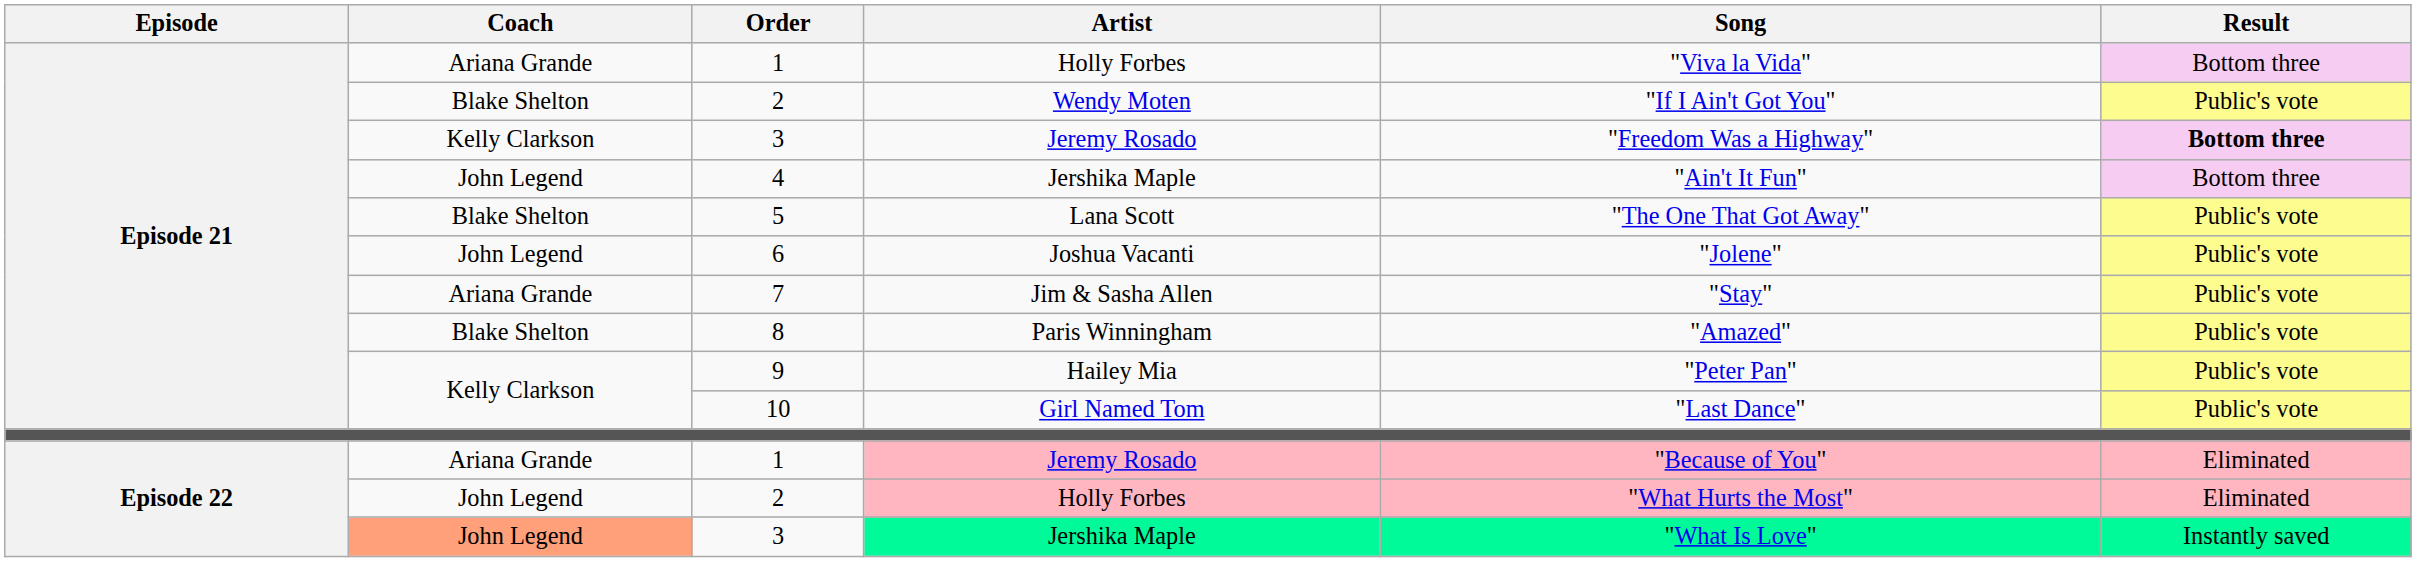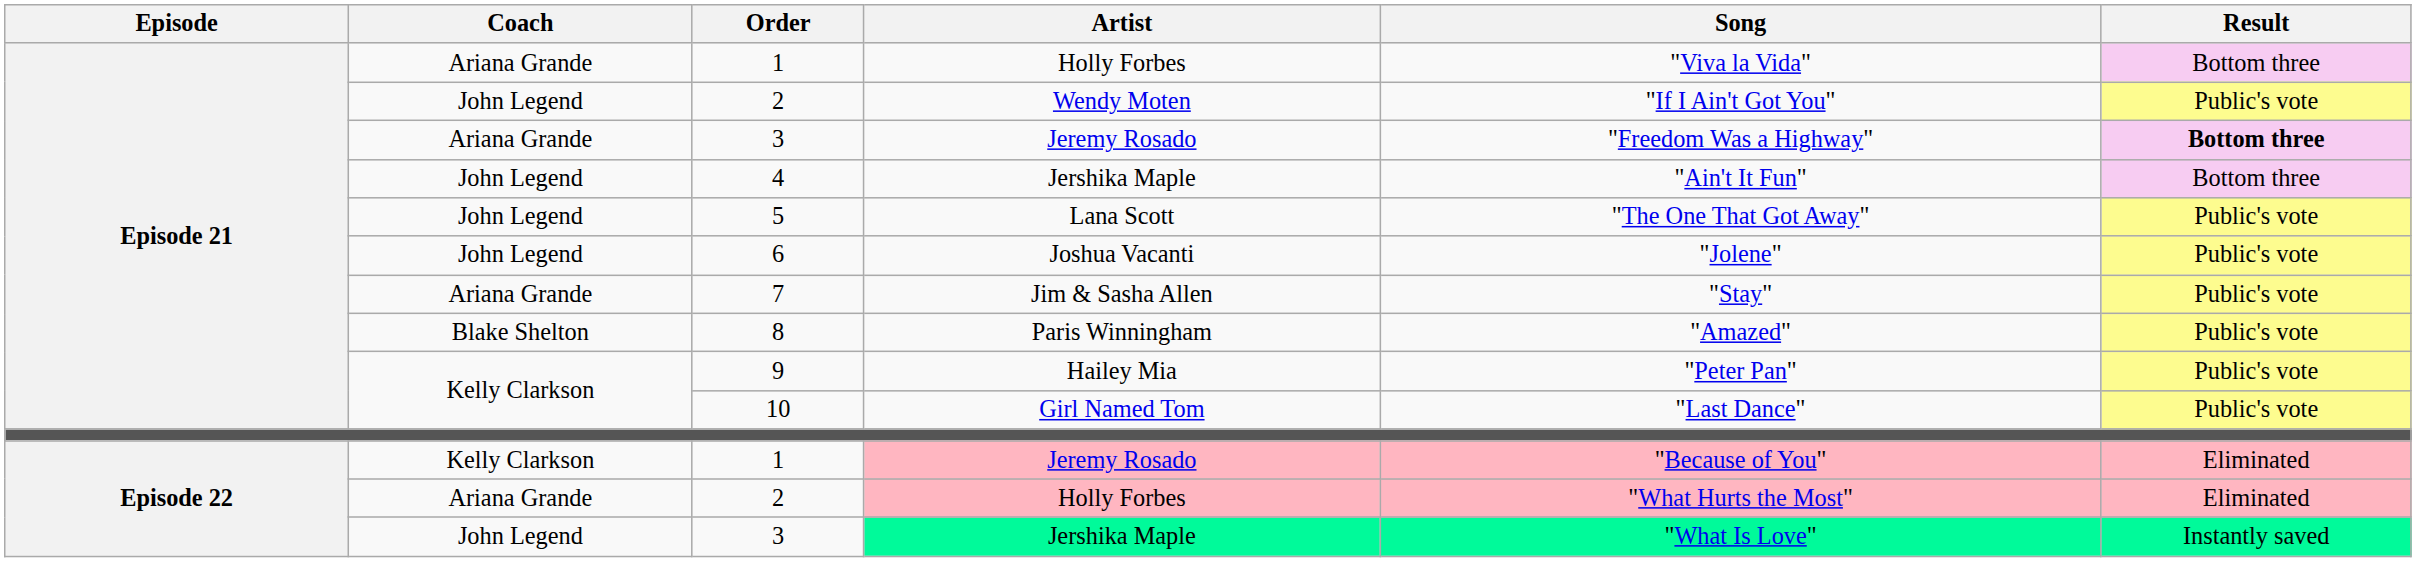 <table class="wikitable" style="text-align:center; width:100%">
 <tr>
 <th style="width:10%">Episode</th>
 <th style="width:10%">Coach</th>
 <th style="width:05%">Order</th>
 <th style="width:15%">Artist</th>
 <th style="width:21%">Song</th>
 <th style="width:09%">Result</th>
 </tr>
 <tr>
 <th scope="row" rowspan="10">Episode 21<br></th>
 <td>Ariana Grande</td>
 <td>1</td>
 <td>Holly Forbes</td>
 <td>"<a href='#'>Viva la Vida</a>"</td>
 <td style="background:#f7ccf2">Bottom three</td>
 </tr>
 <tr>
-<td>Blake Shelton</td>
+<td>John Legend</td>
 <td>2</td>
 <td><a href='#'>Wendy Moten</a></td>
 <td>"<a href='#'>If I Ain't Got You</a>"</td>
 <td style="background:#fdfc8f">Public's vote</td>
 </tr>
 <tr>
-<td>Kelly Clarkson</td>
+<td>Ariana Grande</td>
 <td>3</td>
 <td><a href='#'>Jeremy Rosado</a></td>
 <td>"<a href='#'>Freedom Was a Highway</a>"</td>
 <td style="background:#f7ccf2"><strong>Bottom three</strong></td>
 </tr>
 <tr>
 <td>John Legend</td>
 <td>4</td>
 <td>Jershika Maple</td>
 <td>"<a href='#'>Ain't It Fun</a>"</td>
 <td style="background:#f7ccf2">Bottom three</td>
 </tr>
 <tr>
-<td>Blake Shelton</td>
+<td>John Legend</td>
 <td>5</td>
 <td>Lana Scott</td>
 <td>"<a href='#'>The One That Got Away</a>"</td>
 <td style="background:#fdfc8f">Public's vote</td>
 </tr>
 <tr>
 <td>John Legend</td>
 <td>6</td>
 <td>Joshua Vacanti</td>
 <td>"<a href='#'>Jolene</a>"</td>
 <td style="background:#fdfc8f">Public's vote</td>
 </tr>
 <tr>
 <td>Ariana Grande</td>
 <td>7</td>
 <td>Jim & Sasha Allen</td>
 <td>"<a href='#'>Stay</a>"</td>
 <td style="background:#fdfc8f">Public's vote</td>
 </tr>
 <tr>
 <td>Blake Shelton</td>
 <td>8</td>
 <td>Paris Winningham</td>
 <td>"<a href='#'>Amazed</a>"</td>
 <td style="background:#fdfc8f">Public's vote</td>
 </tr>
 <tr>
 <td scope="row" rowspan="2">Kelly Clarkson</td>
 <td>9</td>
 <td>Hailey Mia</td>
 <td>"<a href='#'>Peter Pan</a>"</td>
 <td style="background:#fdfc8f">Public's vote</td>
 </tr>
 <tr>
 <td>10</td>
 <td><a href='#'>Girl Named Tom</a></td>
 <td>"<a href='#'>Last Dance</a>"</td>
 <td style="background:#fdfc8f">Public's vote</td>
 </tr>
 <tr>
 <td colspan="6" style="background:#555"></td>
 </tr>
 <tr>
 <th scope="row" rowspan="3">Episode 22<br></th>
-<td>Ariana Grande</td>
+<td>Kelly Clarkson</td>
 <td>1</td>
 <td style="background: lightpink"><a href='#'>Jeremy Rosado</a></td>
 <td style="background: lightpink">"<a href='#'>Because of You</a>"</td>
 <td style="background: lightpink">Eliminated</td>
 </tr>
 <tr>
-<td>John Legend</td>
+<td>Ariana Grande</td>
 <td>2</td>
 <td style="background: lightpink">Holly Forbes</td>
 <td style="background: lightpink">"<a href='#'>What Hurts the Most</a>"</td>
 <td style="background: lightpink">Eliminated</td>
 </tr>
 <tr>
-<td style="background: lightsalmon;">John Legend</td>
+<td>John Legend</td>
 <td>3</td>
 <td style="background:#00fa9a">Jershika Maple</td>
 <td style="background:#00fa9a">"<a href='#'>What Is Love</a>"</td>
 <td style="background:#00fa9a">Instantly saved</td>
 </tr>
 </table>
